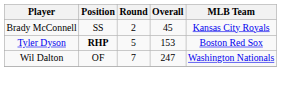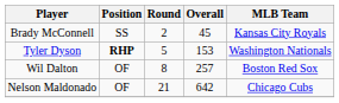 <table class="wikitable" style="text-align:center;">
 <tr>
 <th>Player</th>
 <th>Position</th>
 <th>Round</th>
 <th>Overall</th>
 <th>MLB Team</th>
 </tr>
 <tr>
 <td>Brady McConnell</td>
 <td>SS</td>
 <td>2</td>
 <td>45</td>
 <td><a href='#'>Kansas City Royals</a></td>
 </tr>
 <tr>
 <td><a href='#'>Tyler Dyson</a></td>
 <td><strong>RHP</strong></td>
 <td>5</td>
 <td>153</td>
-<td><a href='#'>Boston Red Sox</a></td>
+<td><a href='#'>Washington Nationals</a></td>
 </tr>
 <tr>
 <td>Wil Dalton</td>
 <td>OF</td>
-<td>7</td>
-<td>247</td>
-<td><a href='#'>Washington Nationals</a></td>
+<td>8</td>
+<td>257</td>
+<td><a href='#'>Boston Red Sox</a></td>
+</tr>
+<tr>
+<td>Nelson Maldonado</td>
+<td>OF</td>
+<td>21</td>
+<td>642</td>
+<td><a href='#'>Chicago Cubs</a></td>
 </tr>
 <tr>
 </tr>
 </table>
